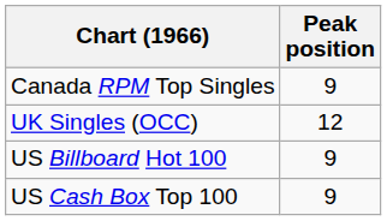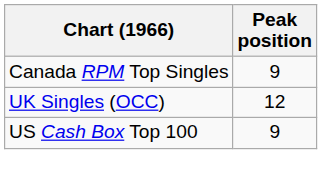 <table class="wikitable sortable">
 <tr>
 <th>Chart (1966)</th>
 <th>Peak<br>position</th>
 </tr>
 <tr>
 <td>Canada <em><a href='#'>RPM</a></em> Top Singles</td>
 <td style="text-align:center;">9</td>
 </tr>
 <tr>
 <td><a href='#'>UK Singles</a> (<a href='#'>OCC</a>)</td>
 <td style="text-align:center;">12</td>
 </tr>
 <tr>
-<td>US <em><a href='#'>Billboard</a></em> <a href='#'>Hot 100</a></td>
-<td style="text-align:center;">9</td>
-</tr>
-<tr>
 <td>US <a href='#'><em>Cash Box</em></a> Top 100</td>
 <td align="center">9</td>
 </tr>
 </table>
